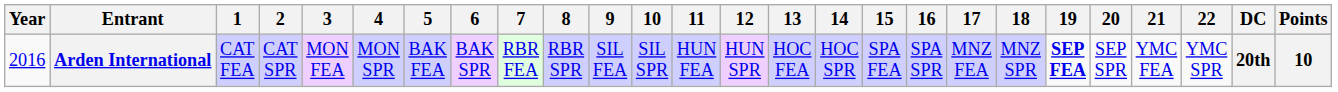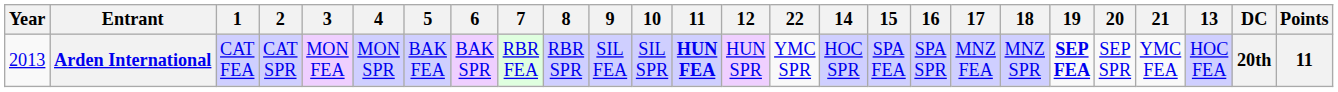 <table class="wikitable" style="text-align:center; font-size:85%">
 <tr>
 <th>Year</th>
 <th>Entrant</th>
 <th>1</th>
 <th>2</th>
 <th>3</th>
 <th>4</th>
 <th>5</th>
 <th>6</th>
 <th>7</th>
 <th>8</th>
 <th>9</th>
 <th>10</th>
 <th>11</th>
 <th>12</th>
-<th>13</th>
+<th>22</th>
 <th>14</th>
 <th>15</th>
 <th>16</th>
 <th>17</th>
 <th>18</th>
 <th>19</th>
 <th>20</th>
 <th>21</th>
-<th>22</th>
+<th>13</th>
 <th>DC</th>
 <th>Points</th>
 </tr>
 <tr>
-<td><a href='#'>2016</a></td>
+<td><a href='#'>2013</a></td>
 <th nowrap><a href='#'>Arden International</a></th>
 <td style="background:#CFCFFF;"><a href='#'>CAT<br>FEA</a><br></td>
 <td style="background:#CFCFFF;"><a href='#'>CAT<br>SPR</a><br></td>
 <td style="background:#EFCFFF;"><a href='#'>MON<br>FEA</a><br></td>
 <td style="background:#CFCFFF;"><a href='#'>MON<br>SPR</a><br></td>
 <td style="background:#CFCFFF;"><a href='#'>BAK<br>FEA</a><br></td>
 <td style="background:#EFCFFF;"><a href='#'>BAK<br>SPR</a><br></td>
 <td style="background:#DFFFDF;"><a href='#'>RBR<br>FEA</a><br></td>
 <td style="background:#CFCFFF;"><a href='#'>RBR<br>SPR</a><br></td>
 <td style="background:#CFCFFF;"><a href='#'>SIL<br>FEA</a><br></td>
 <td style="background:#CFCFFF;"><a href='#'>SIL<br>SPR</a><br></td>
-<td style="background:#CFCFFF;"><a href='#'>HUN<br>FEA</a><br></td>
+<td style="background:#CFCFFF;"><strong><a href='#'>HUN<br>FEA</a><br></strong></td>
 <td style="background:#EFCFFF;"><a href='#'>HUN<br>SPR</a><br></td>
-<td style="background:#CFCFFF;"><a href='#'>HOC<br>FEA</a><br></td>
+<td><a href='#'>YMC<br>SPR</a></td>
 <td style="background:#CFCFFF;"><a href='#'>HOC<br>SPR</a><br></td>
 <td style="background:#CFCFFF;"><a href='#'>SPA<br>FEA</a><br></td>
 <td style="background:#CFCFFF;"><a href='#'>SPA<br>SPR</a><br></td>
 <td style="background:#CFCFFF;"><a href='#'>MNZ<br>FEA</a><br></td>
 <td style="background:#CFCFFF;"><a href='#'>MNZ<br>SPR</a><br></td>
 <td><strong><a href='#'>SEP<br>FEA</a></strong></td>
 <td><a href='#'>SEP<br>SPR</a></td>
 <td><a href='#'>YMC<br>FEA</a></td>
-<td><a href='#'>YMC<br>SPR</a></td>
+<td style="background:#CFCFFF;"><a href='#'>HOC<br>FEA</a><br></td>
 <th>20th</th>
-<th>10</th>
+<th>11</th>
 </tr>
 </table>
